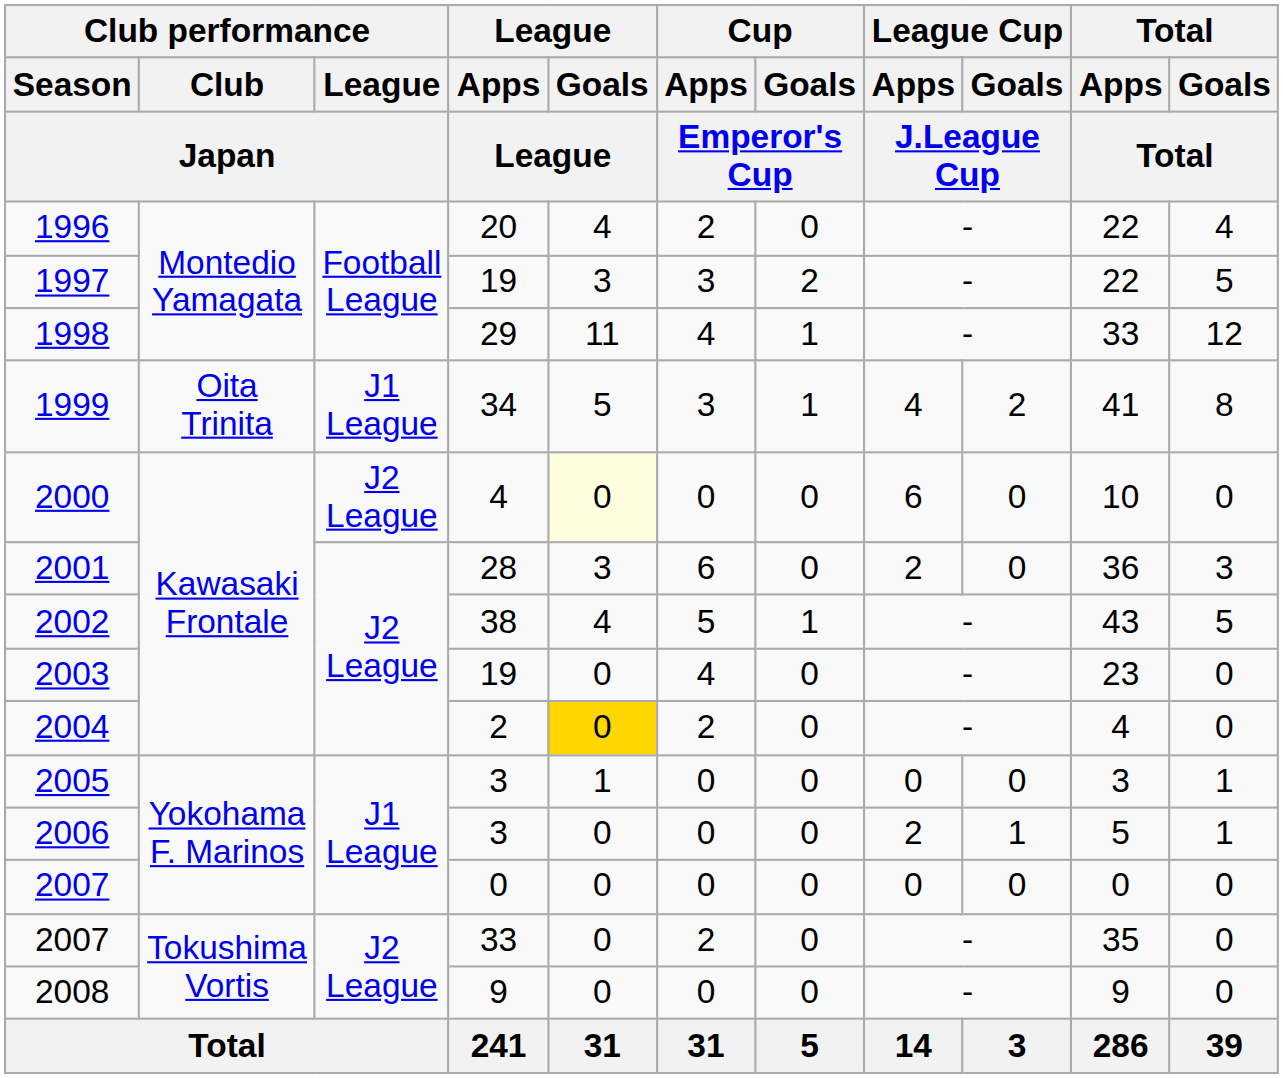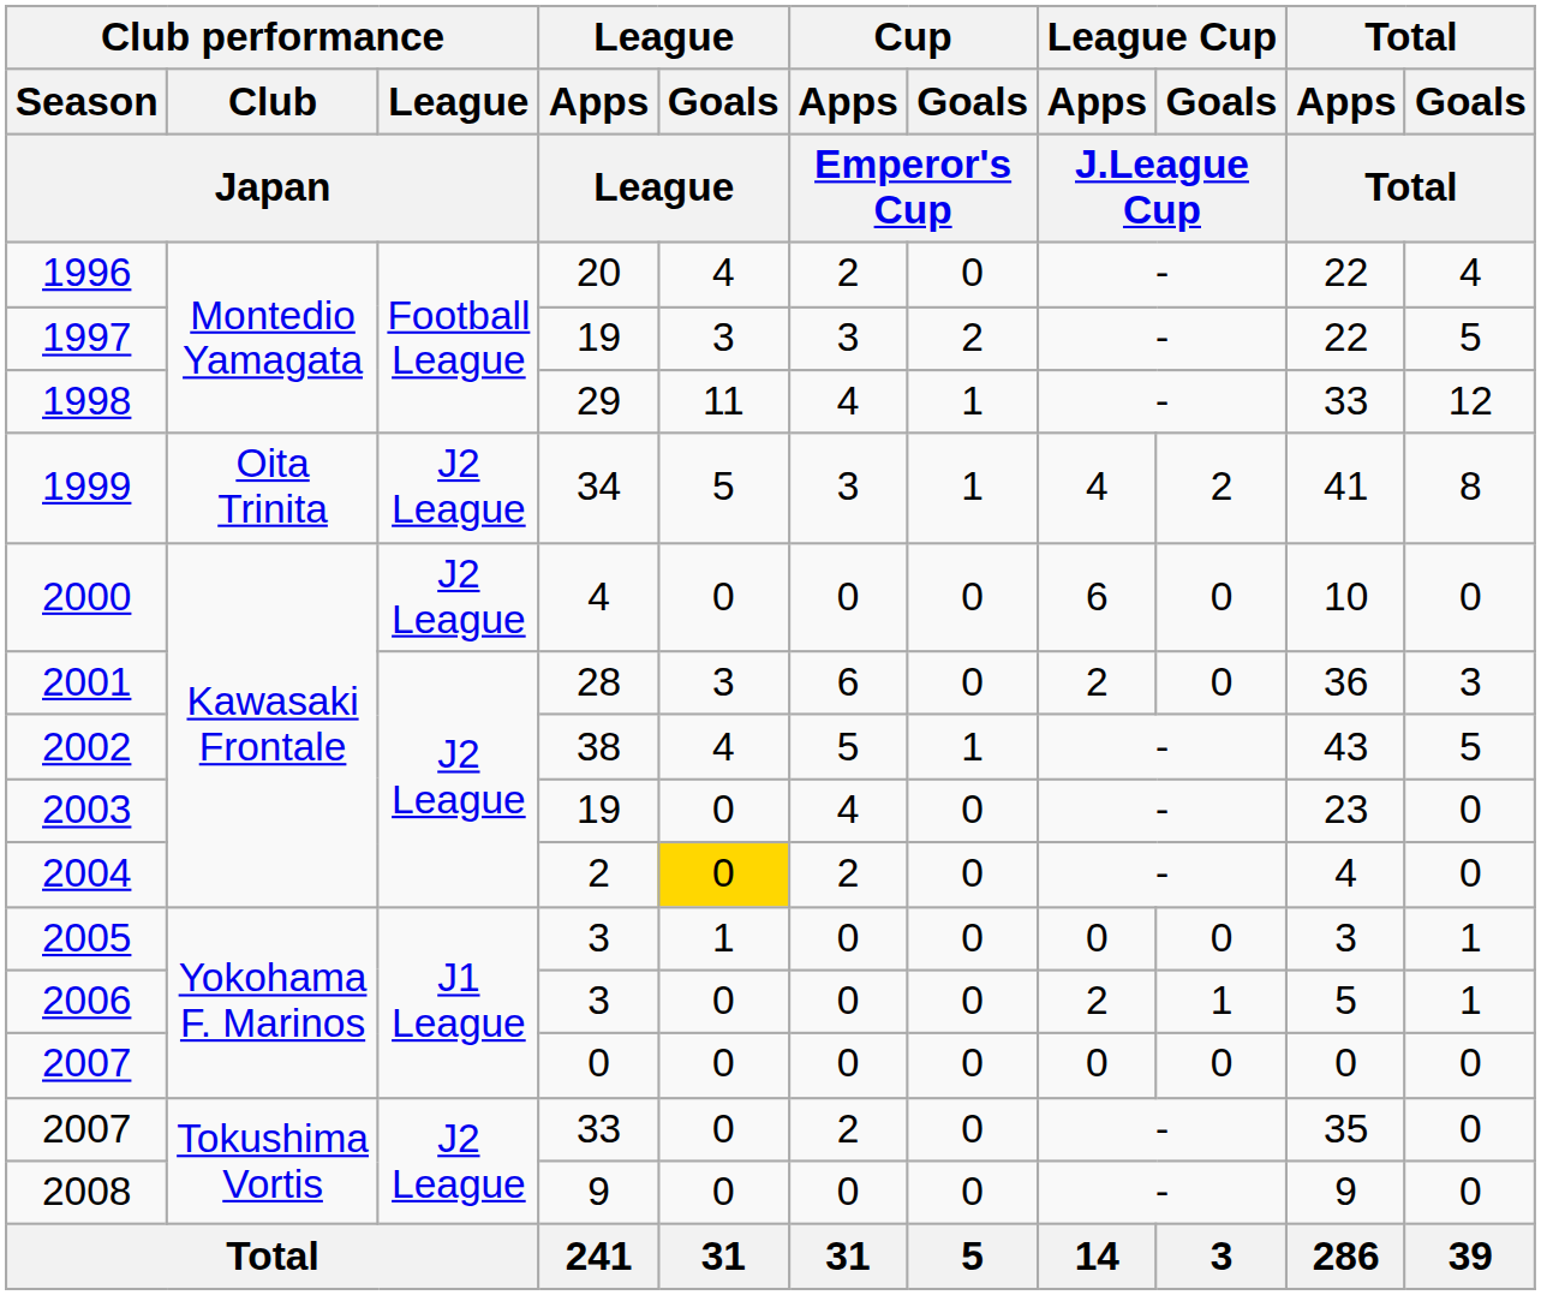 <table class="wikitable" style="text-align:center;">
 <tr>
 <th colspan=3>Club performance</th>
 <th colspan=2>League</th>
 <th colspan=2>Cup</th>
 <th colspan=2>League Cup</th>
 <th colspan=2>Total</th>
 </tr>
 <tr>
 <th>Season</th>
 <th>Club</th>
 <th>League</th>
 <th>Apps</th>
 <th>Goals</th>
 <th>Apps</th>
 <th>Goals</th>
 <th>Apps</th>
 <th>Goals</th>
 <th>Apps</th>
 <th>Goals</th>
 </tr>
 <tr>
 <th colspan=3>Japan</th>
 <th colspan=2>League</th>
 <th colspan=2><a href='#'>Emperor's Cup</a></th>
 <th colspan=2><a href='#'>J.League Cup</a></th>
 <th colspan=2>Total</th>
 </tr>
 <tr>
 <td><a href='#'>1996</a></td>
 <td rowspan="3"><a href='#'>Montedio Yamagata</a></td>
 <td rowspan="3"><a href='#'>Football League</a></td>
 <td>20</td>
 <td>4</td>
 <td>2</td>
 <td>0</td>
 <td colspan="2">-</td>
 <td>22</td>
 <td>4</td>
 </tr>
 <tr>
 <td><a href='#'>1997</a></td>
 <td>19</td>
 <td>3</td>
 <td>3</td>
 <td>2</td>
 <td colspan="2">-</td>
 <td>22</td>
 <td>5</td>
 </tr>
 <tr>
 <td><a href='#'>1998</a></td>
 <td>29</td>
 <td>11</td>
 <td>4</td>
 <td>1</td>
 <td colspan="2">-</td>
 <td>33</td>
 <td>12</td>
 </tr>
 <tr>
 <td><a href='#'>1999</a></td>
 <td><a href='#'>Oita Trinita</a></td>
-<td><a href='#'>J1 League</a></td>
+<td><a href='#'>J2 League</a></td>
 <td>34</td>
 <td>5</td>
 <td>3</td>
 <td>1</td>
 <td>4</td>
 <td>2</td>
 <td>41</td>
 <td>8</td>
 </tr>
 <tr>
 <td><a href='#'>2000</a></td>
 <td rowspan="5"><a href='#'>Kawasaki Frontale</a></td>
 <td><a href='#'>J2 League</a></td>
 <td>4</td>
-<td style="background: lightyellow;">0</td>
+<td>0</td>
 <td>0</td>
 <td>0</td>
 <td>6</td>
 <td>0</td>
 <td>10</td>
 <td>0</td>
 </tr>
 <tr>
 <td><a href='#'>2001</a></td>
 <td rowspan="4"><a href='#'>J2 League</a></td>
 <td>28</td>
 <td>3</td>
 <td>6</td>
 <td>0</td>
 <td>2</td>
 <td>0</td>
 <td>36</td>
 <td>3</td>
 </tr>
 <tr>
 <td><a href='#'>2002</a></td>
 <td>38</td>
 <td>4</td>
 <td>5</td>
 <td>1</td>
 <td colspan="2">-</td>
 <td>43</td>
 <td>5</td>
 </tr>
 <tr>
 <td><a href='#'>2003</a></td>
 <td>19</td>
 <td>0</td>
 <td>4</td>
 <td>0</td>
 <td colspan="2">-</td>
 <td>23</td>
 <td>0</td>
 </tr>
 <tr>
 <td><a href='#'>2004</a></td>
 <td>2</td>
 <td style="background: gold;">0</td>
 <td>2</td>
 <td>0</td>
 <td colspan="2">-</td>
 <td>4</td>
 <td>0</td>
 </tr>
 <tr>
 <td><a href='#'>2005</a></td>
 <td rowspan="3"><a href='#'>Yokohama F. Marinos</a></td>
 <td rowspan="3"><a href='#'>J1 League</a></td>
 <td>3</td>
 <td>1</td>
 <td>0</td>
 <td>0</td>
 <td>0</td>
 <td>0</td>
 <td>3</td>
 <td>1</td>
 </tr>
 <tr>
 <td><a href='#'>2006</a></td>
 <td>3</td>
 <td>0</td>
 <td>0</td>
 <td>0</td>
 <td>2</td>
 <td>1</td>
 <td>5</td>
 <td>1</td>
 </tr>
 <tr>
 <td><a href='#'>2007</a></td>
 <td>0</td>
 <td>0</td>
 <td>0</td>
 <td>0</td>
 <td>0</td>
 <td>0</td>
 <td>0</td>
 <td>0</td>
 </tr>
 <tr>
 <td>2007</td>
 <td rowspan="2"><a href='#'>Tokushima Vortis</a></td>
 <td rowspan="2"><a href='#'>J2 League</a></td>
 <td>33</td>
 <td>0</td>
 <td>2</td>
 <td>0</td>
 <td colspan="2">-</td>
 <td>35</td>
 <td>0</td>
 </tr>
 <tr>
 <td>2008</td>
 <td>9</td>
 <td>0</td>
 <td>0</td>
 <td>0</td>
 <td colspan="2">-</td>
 <td>9</td>
 <td>0</td>
 </tr>
 <tr>
 <th colspan=3>Total</th>
 <th>241</th>
 <th>31</th>
 <th>31</th>
 <th>5</th>
 <th>14</th>
 <th>3</th>
 <th>286</th>
 <th>39</th>
 </tr>
 </table>
